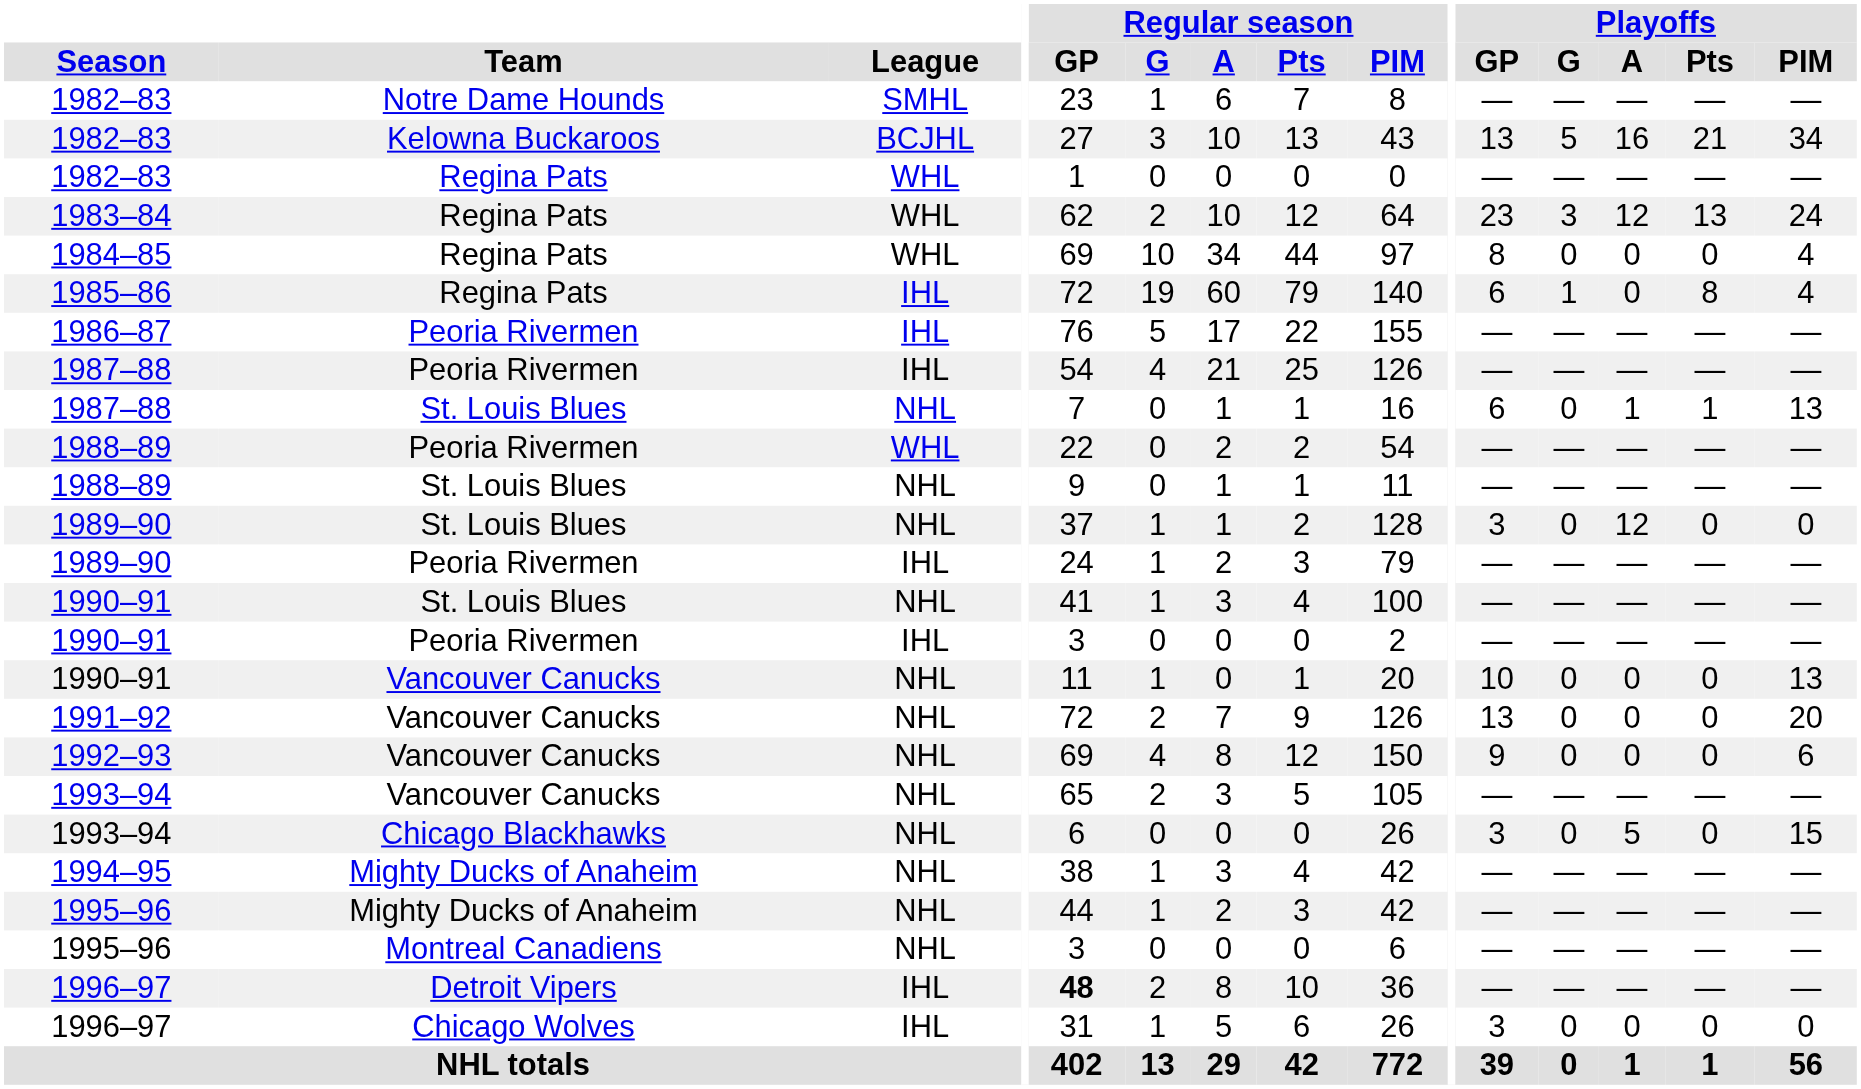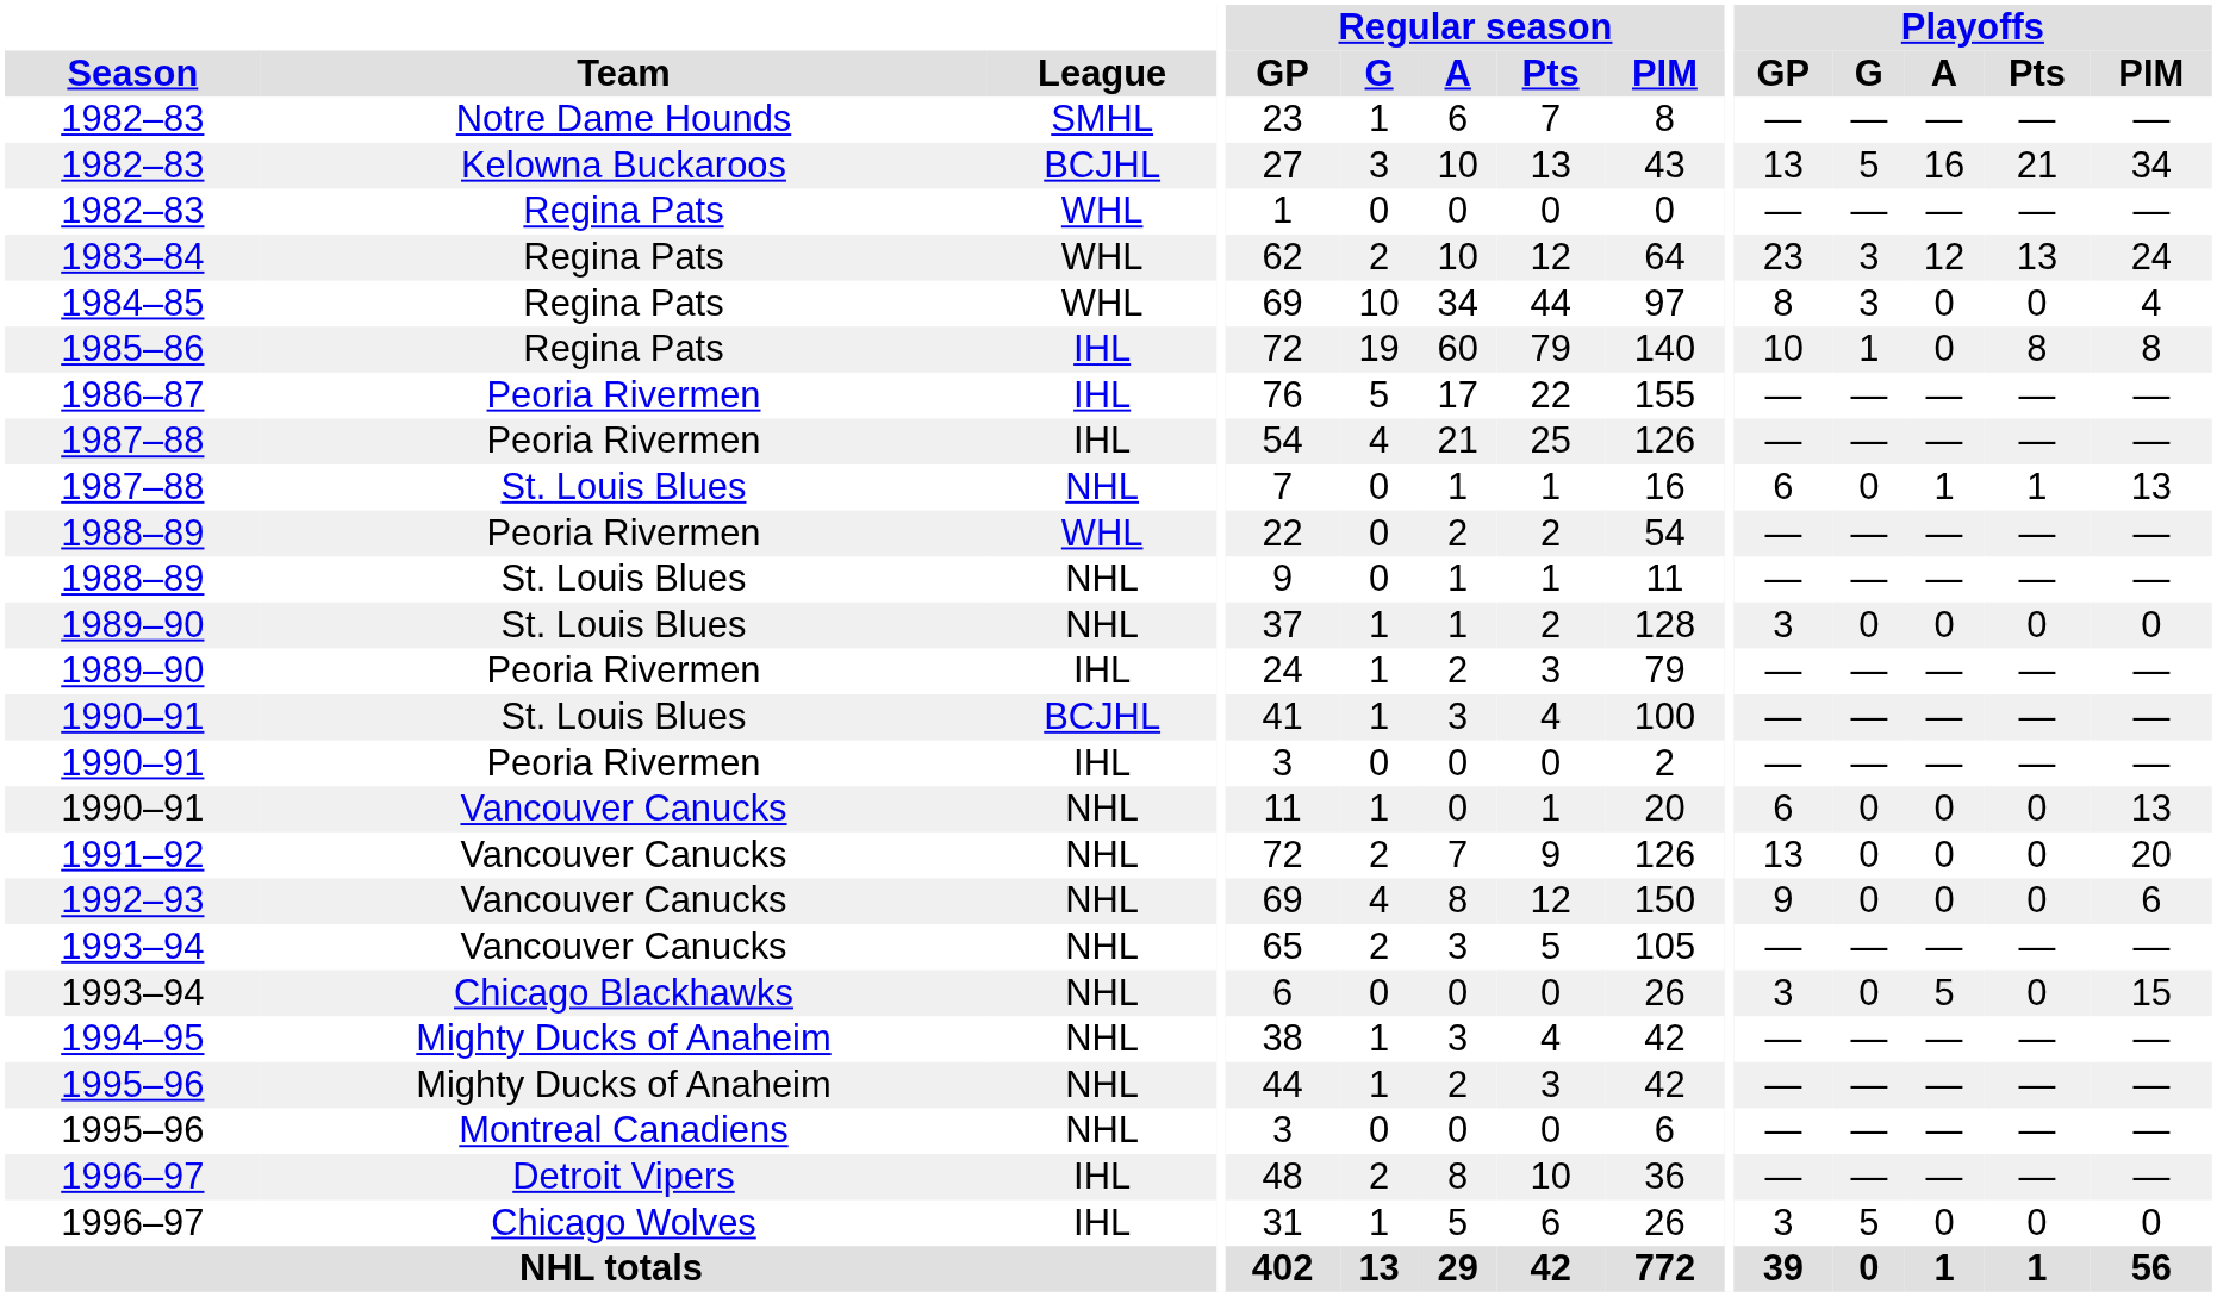 <table border="0" cellpadding="1" cellspacing="0" style="text-align:center; width:60em">
 <tr bgcolor="#e0e0e0">
 <th colspan="3" bgcolor="#ffffff"></th>
 <th rowspan="99" bgcolor="#ffffff"></th>
 <th colspan="5"><a href='#'>Regular season</a></th>
 <th rowspan="99" bgcolor="#ffffff"></th>
 <th colspan="5"><a href='#'>Playoffs</a></th>
 </tr>
 <tr bgcolor="#e0e0e0">
 <th><a href='#'>Season</a></th>
 <th>Team</th>
 <th>League</th>
 <th>GP</th>
 <th><a href='#'>G</a></th>
 <th><a href='#'>A</a></th>
 <th><a href='#'>Pts</a></th>
 <th><a href='#'>PIM</a></th>
 <th>GP</th>
 <th>G</th>
 <th>A</th>
 <th>Pts</th>
 <th>PIM</th>
 </tr>
 <tr>
 <td><a href='#'>1982–83</a></td>
 <td><a href='#'>Notre Dame Hounds</a></td>
 <td><a href='#'>SMHL</a></td>
 <td>23</td>
 <td>1</td>
 <td>6</td>
 <td>7</td>
 <td>8</td>
 <td>—</td>
 <td>—</td>
 <td>—</td>
 <td>—</td>
 <td>—</td>
 </tr>
 <tr bgcolor="#f0f0f0">
 <td><a href='#'>1982–83</a></td>
 <td><a href='#'>Kelowna Buckaroos</a></td>
 <td><a href='#'>BCJHL</a></td>
 <td>27</td>
 <td>3</td>
 <td>10</td>
 <td>13</td>
 <td>43</td>
 <td>13</td>
 <td>5</td>
 <td>16</td>
 <td>21</td>
 <td>34</td>
 </tr>
 <tr>
 <td><a href='#'>1982–83</a></td>
 <td><a href='#'>Regina Pats</a></td>
 <td><a href='#'>WHL</a></td>
 <td>1</td>
 <td>0</td>
 <td>0</td>
 <td>0</td>
 <td>0</td>
 <td>—</td>
 <td>—</td>
 <td>—</td>
 <td>—</td>
 <td>—</td>
 </tr>
 <tr bgcolor="#f0f0f0">
 <td><a href='#'>1983–84</a></td>
 <td>Regina Pats</td>
 <td>WHL</td>
 <td>62</td>
 <td>2</td>
 <td>10</td>
 <td>12</td>
 <td>64</td>
 <td>23</td>
 <td>3</td>
 <td>12</td>
 <td>13</td>
 <td>24</td>
 </tr>
 <tr>
 <td><a href='#'>1984–85</a></td>
 <td>Regina Pats</td>
 <td>WHL</td>
 <td>69</td>
 <td>10</td>
 <td>34</td>
 <td>44</td>
 <td>97</td>
 <td>8</td>
-<td>0</td>
+<td>3</td>
 <td>0</td>
 <td>0</td>
 <td>4</td>
 </tr>
 <tr bgcolor="#f0f0f0">
 <td><a href='#'>1985–86</a></td>
 <td>Regina Pats</td>
 <td><a href='#'>IHL</a></td>
 <td>72</td>
 <td>19</td>
 <td>60</td>
 <td>79</td>
 <td>140</td>
-<td>6</td>
+<td>10</td>
 <td>1</td>
 <td>0</td>
 <td>8</td>
-<td>4</td>
+<td>8</td>
 </tr>
 <tr>
 <td><a href='#'>1986–87</a></td>
 <td><a href='#'>Peoria Rivermen</a></td>
 <td><a href='#'>IHL</a></td>
 <td>76</td>
 <td>5</td>
 <td>17</td>
 <td>22</td>
 <td>155</td>
 <td>—</td>
 <td>—</td>
 <td>—</td>
 <td>—</td>
 <td>—</td>
 </tr>
 <tr bgcolor="#f0f0f0">
 <td><a href='#'>1987–88</a></td>
 <td>Peoria Rivermen</td>
 <td>IHL</td>
 <td>54</td>
 <td>4</td>
 <td>21</td>
 <td>25</td>
 <td>126</td>
 <td>—</td>
 <td>—</td>
 <td>—</td>
 <td>—</td>
 <td>—</td>
 </tr>
 <tr>
 <td><a href='#'>1987–88</a></td>
 <td><a href='#'>St. Louis Blues</a></td>
 <td><a href='#'>NHL</a></td>
 <td>7</td>
 <td>0</td>
 <td>1</td>
 <td>1</td>
 <td>16</td>
 <td>6</td>
 <td>0</td>
 <td>1</td>
 <td>1</td>
 <td>13</td>
 </tr>
 <tr bgcolor="#f0f0f0">
 <td><a href='#'>1988–89</a></td>
 <td>Peoria Rivermen</td>
 <td><a href='#'>WHL</a></td>
 <td>22</td>
 <td>0</td>
 <td>2</td>
 <td>2</td>
 <td>54</td>
 <td>—</td>
 <td>—</td>
 <td>—</td>
 <td>—</td>
 <td>—</td>
 </tr>
 <tr>
 <td><a href='#'>1988–89</a></td>
 <td>St. Louis Blues</td>
 <td>NHL</td>
 <td>9</td>
 <td>0</td>
 <td>1</td>
 <td>1</td>
 <td>11</td>
 <td>—</td>
 <td>—</td>
 <td>—</td>
 <td>—</td>
 <td>—</td>
 </tr>
 <tr bgcolor="#f0f0f0">
 <td><a href='#'>1989–90</a></td>
 <td>St. Louis Blues</td>
 <td>NHL</td>
 <td>37</td>
 <td>1</td>
 <td>1</td>
 <td>2</td>
 <td>128</td>
 <td>3</td>
 <td>0</td>
-<td>12</td>
+<td>0</td>
 <td>0</td>
 <td>0</td>
 </tr>
 <tr>
 <td><a href='#'>1989–90</a></td>
 <td>Peoria Rivermen</td>
 <td>IHL</td>
 <td>24</td>
 <td>1</td>
 <td>2</td>
 <td>3</td>
 <td>79</td>
 <td>—</td>
 <td>—</td>
 <td>—</td>
 <td>—</td>
 <td>—</td>
 </tr>
 <tr bgcolor="#f0f0f0">
 <td><a href='#'>1990–91</a></td>
 <td>St. Louis Blues</td>
-<td>NHL</td>
+<td><a href='#'>BCJHL</a></td>
 <td>41</td>
 <td>1</td>
 <td>3</td>
 <td>4</td>
 <td>100</td>
 <td>—</td>
 <td>—</td>
 <td>—</td>
 <td>—</td>
 <td>—</td>
 </tr>
 <tr>
 <td><a href='#'>1990–91</a></td>
 <td>Peoria Rivermen</td>
 <td>IHL</td>
 <td>3</td>
 <td>0</td>
 <td>0</td>
 <td>0</td>
 <td>2</td>
 <td>—</td>
 <td>—</td>
 <td>—</td>
 <td>—</td>
 <td>—</td>
 </tr>
 <tr bgcolor="#f0f0f0">
 <td>1990–91</td>
 <td><a href='#'>Vancouver Canucks</a></td>
 <td>NHL</td>
 <td>11</td>
 <td>1</td>
 <td>0</td>
 <td>1</td>
 <td>20</td>
-<td>10</td>
+<td>6</td>
 <td>0</td>
 <td>0</td>
 <td>0</td>
 <td>13</td>
 </tr>
 <tr>
 <td><a href='#'>1991–92</a></td>
 <td>Vancouver Canucks</td>
 <td>NHL</td>
 <td>72</td>
 <td>2</td>
 <td>7</td>
 <td>9</td>
 <td>126</td>
 <td>13</td>
 <td>0</td>
 <td>0</td>
 <td>0</td>
 <td>20</td>
 </tr>
 <tr bgcolor="#f0f0f0">
 <td><a href='#'>1992–93</a></td>
 <td>Vancouver Canucks</td>
 <td>NHL</td>
 <td>69</td>
 <td>4</td>
 <td>8</td>
 <td>12</td>
 <td>150</td>
 <td>9</td>
 <td>0</td>
 <td>0</td>
 <td>0</td>
 <td>6</td>
 </tr>
 <tr>
 <td><a href='#'>1993–94</a></td>
 <td>Vancouver Canucks</td>
 <td>NHL</td>
 <td>65</td>
 <td>2</td>
 <td>3</td>
 <td>5</td>
 <td>105</td>
 <td>—</td>
 <td>—</td>
 <td>—</td>
 <td>—</td>
 <td>—</td>
 </tr>
 <tr bgcolor="#f0f0f0">
 <td>1993–94</td>
 <td><a href='#'>Chicago Blackhawks</a></td>
 <td>NHL</td>
 <td>6</td>
 <td>0</td>
 <td>0</td>
 <td>0</td>
 <td>26</td>
 <td>3</td>
 <td>0</td>
 <td>5</td>
 <td>0</td>
 <td>15</td>
 </tr>
 <tr>
 <td><a href='#'>1994–95</a></td>
 <td><a href='#'>Mighty Ducks of Anaheim</a></td>
 <td>NHL</td>
 <td>38</td>
 <td>1</td>
 <td>3</td>
 <td>4</td>
 <td>42</td>
 <td>—</td>
 <td>—</td>
 <td>—</td>
 <td>—</td>
 <td>—</td>
 </tr>
 <tr bgcolor="#f0f0f0">
 <td><a href='#'>1995–96</a></td>
 <td>Mighty Ducks of Anaheim</td>
 <td>NHL</td>
 <td>44</td>
 <td>1</td>
 <td>2</td>
 <td>3</td>
 <td>42</td>
 <td>—</td>
 <td>—</td>
 <td>—</td>
 <td>—</td>
 <td>—</td>
 </tr>
 <tr>
 <td>1995–96</td>
 <td><a href='#'>Montreal Canadiens</a></td>
 <td>NHL</td>
 <td>3</td>
 <td>0</td>
 <td>0</td>
 <td>0</td>
 <td>6</td>
 <td>—</td>
 <td>—</td>
 <td>—</td>
 <td>—</td>
 <td>—</td>
 </tr>
 <tr bgcolor="#f0f0f0">
 <td><a href='#'>1996–97</a></td>
 <td><a href='#'>Detroit Vipers</a></td>
 <td>IHL</td>
-<td><strong>48</strong></td>
+<td>48</td>
 <td>2</td>
 <td>8</td>
 <td>10</td>
 <td>36</td>
 <td>—</td>
 <td>—</td>
 <td>—</td>
 <td>—</td>
 <td>—</td>
 </tr>
 <tr>
 <td>1996–97</td>
 <td><a href='#'>Chicago Wolves</a></td>
 <td>IHL</td>
 <td>31</td>
 <td>1</td>
 <td>5</td>
 <td>6</td>
 <td>26</td>
 <td>3</td>
-<td>0</td>
+<td>5</td>
 <td>0</td>
 <td>0</td>
 <td>0</td>
 </tr>
 <tr bgcolor="#e0e0e0">
 <th colspan="3">NHL totals</th>
 <th>402</th>
 <th>13</th>
 <th>29</th>
 <th>42</th>
 <th>772</th>
 <th>39</th>
 <th>0</th>
 <th>1</th>
 <th>1</th>
 <th>56</th>
 </tr>
 </table>
